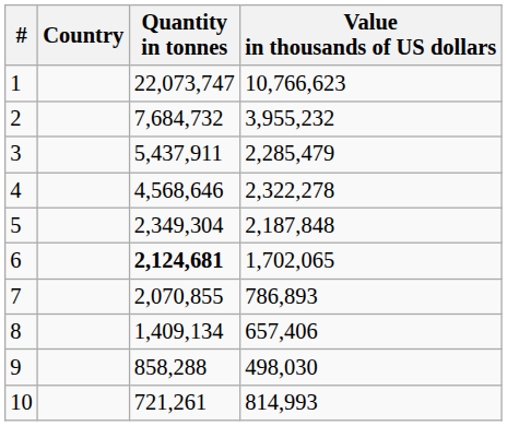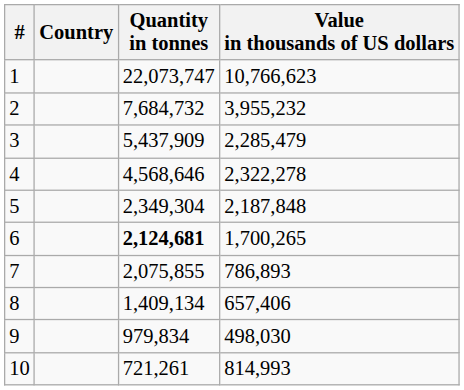 <table class="wikitable sortable plainrowheads" ;">
 <tr>
 <th scope="col">#</th>
 <th scope="col">Country</th>
 <th scope="col">Quantity<br>in tonnes</th>
 <th scope="col">Value<br>in thousands of US dollars</th>
 </tr>
 <tr>
 <td>1</td>
 <td></td>
 <td>22,073,747</td>
 <td>10,766,623</td>
 </tr>
 <tr>
 <td>2</td>
 <td></td>
 <td>7,684,732</td>
 <td>3,955,232</td>
 </tr>
 <tr>
 <td>3</td>
 <td></td>
-<td>5,437,911</td>
+<td>5,437,909</td>
 <td>2,285,479</td>
 </tr>
 <tr>
 <td>4</td>
 <td></td>
 <td>4,568,646</td>
 <td>2,322,278</td>
 </tr>
 <tr>
 <td>5</td>
 <td></td>
 <td>2,349,304</td>
 <td>2,187,848</td>
 </tr>
 <tr>
 <td>6</td>
 <td></td>
 <td><strong>2,124,681</strong></td>
-<td>1,702,065</td>
+<td>1,700,265</td>
 </tr>
 <tr>
 <td>7</td>
 <td></td>
-<td>2,070,855</td>
+<td>2,075,855</td>
 <td>786,893</td>
 </tr>
 <tr>
 <td>8</td>
 <td></td>
 <td>1,409,134</td>
 <td>657,406</td>
 </tr>
 <tr>
 <td>9</td>
 <td></td>
-<td>858,288</td>
+<td>979,834</td>
 <td>498,030</td>
 </tr>
 <tr>
 <td>10</td>
 <td></td>
 <td>721,261</td>
 <td>814,993</td>
 </tr>
 </table>
